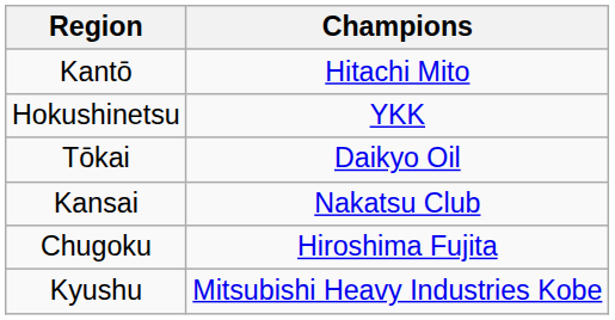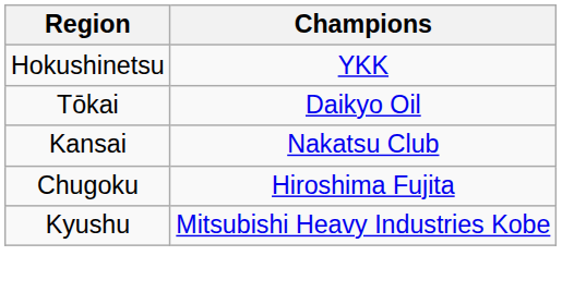 <table class="wikitable" style="text-align:center;">
 <tr>
 <th>Region</th>
 <th>Champions</th>
-</tr>
-<tr>
-<td>Kantō</td>
-<td><a href='#'>Hitachi Mito</a></td>
 </tr>
 <tr>
 <td>Hokushinetsu</td>
 <td><a href='#'>YKK</a></td>
 </tr>
 <tr>
 <td>Tōkai</td>
 <td><a href='#'>Daikyo Oil</a></td>
 </tr>
 <tr>
 <td>Kansai</td>
 <td><a href='#'>Nakatsu Club</a></td>
 </tr>
 <tr>
 <td>Chugoku</td>
 <td><a href='#'>Hiroshima Fujita</a></td>
 </tr>
 <tr>
 <td>Kyushu</td>
 <td><a href='#'>Mitsubishi Heavy Industries Kobe</a></td>
 </tr>
 </table>
